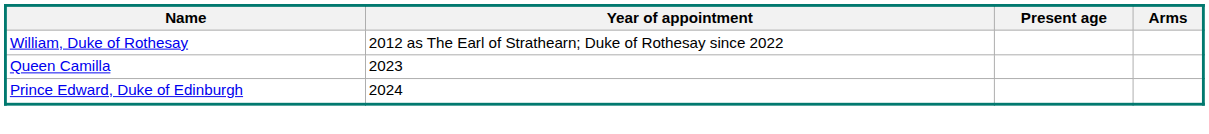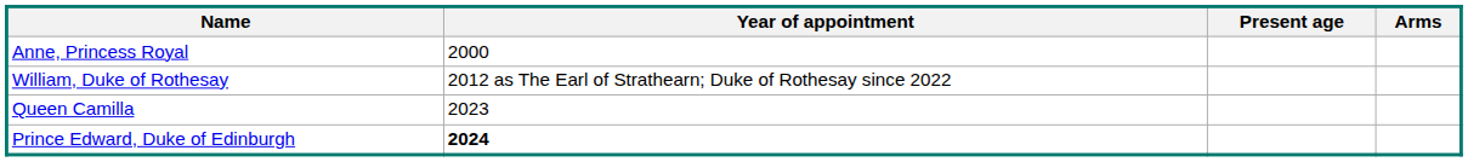 <table class="wikitable" style="width:100%; background:white; border:#01796f solid;">
 <tr>
 <th>Name</th>
 <th><strong>Year of appointment</strong></th>
 <th><strong>Present age</strong></th>
 <th>Arms</th>
+</tr>
+<tr>
+<td><a href='#'>Anne, Princess Royal</a> </td>
+<td>2000</td>
+<td></td>
+<td></td>
 </tr>
 <tr>
 <td><a href='#'>William, Duke of Rothesay</a> </td>
 <td>2012 as The Earl of Strathearn; Duke of Rothesay since 2022</td>
 <td></td>
 <td></td>
 </tr>
 <tr>
 <td><a href='#'>Queen Camilla</a> </td>
 <td>2023</td>
 <td></td>
 <td></td>
 </tr>
 <tr>
 <td><a href='#'>Prince Edward, Duke of Edinburgh</a> </td>
-<td>2024</td>
+<td><strong>2024</strong></td>
 <td></td>
 <td></td>
 </tr>
 </table>
